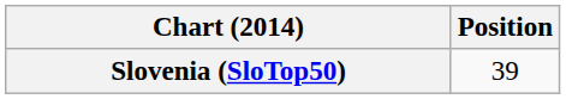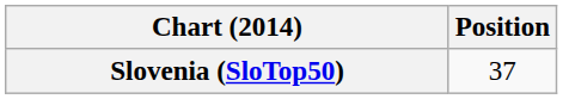 <table class="wikitable plainrowheaders">
 <tr>
 <th width=250>Chart (2014)</th>
 <th>Position</th>
 </tr>
 <tr>
 <th scope="row">Slovenia (<a href='#'>SloTop50</a>)</th>
-<td align=center>39</td>
+<td align=center>37</td>
 </tr>
 </table>
